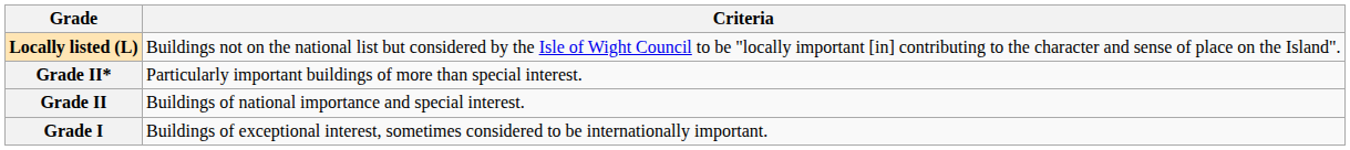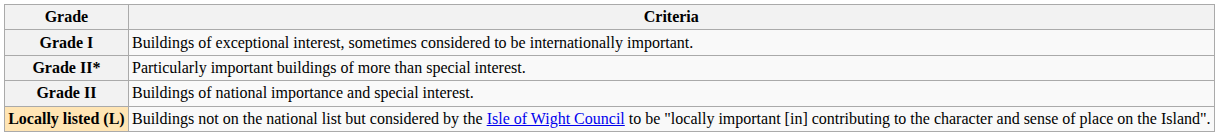 <table class="wikitable" border="1">
 <tr>
 <th>Grade</th>
 <th>Criteria</th>
 </tr>
 <tr>
-<th style="background-color: #FFE5B4">Locally listed (L)</th>
-<td>Buildings not on the national list but considered by the <a href='#'>Isle of Wight Council</a> to be "locally important [in] contributing to the character and sense of place on the Island".</td>
+<th>Grade I</th>
+<td>Buildings of exceptional interest, sometimes considered to be internationally important.</td>
 </tr>
 <tr>
 <th>Grade II*</th>
 <td>Particularly important buildings of more than special interest.</td>
 </tr>
 <tr>
 <th>Grade II</th>
 <td>Buildings of national importance and special interest.</td>
 </tr>
 <tr>
-<th>Grade I</th>
-<td>Buildings of exceptional interest, sometimes considered to be internationally important.</td>
+<th style="background-color: #FFE5B4">Locally listed (L)</th>
+<td>Buildings not on the national list but considered by the <a href='#'>Isle of Wight Council</a> to be "locally important [in] contributing to the character and sense of place on the Island".</td>
 </tr>
 </table>
